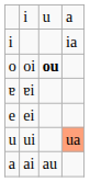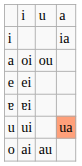 <table class="wikitable">
 <tr>
 <td></td>
 <td>i</td>
 <td>u</td>
 <td>a</td>
 </tr>
 <tr>
 <td>i</td>
 <td></td>
 <td></td>
 <td>ia</td>
 </tr>
 <tr>
-<td>o</td>
+<td>a</td>
 <td>oi</td>
-<td><strong>ou</strong></td>
+<td>ou</td>
+<td></td>
+</tr>
+<tr>
+<td>e</td>
+<td>ei</td>
+<td></td>
 <td></td>
 </tr>
 <tr>
 <td>ɐ</td>
 <td>ɐi</td>
-<td></td>
-<td></td>
-</tr>
-<tr>
-<td>e</td>
-<td>ei</td>
 <td></td>
 <td></td>
 </tr>
 <tr>
 <td>u</td>
 <td>ui</td>
 <td></td>
 <td style="background: lightsalmon;">ua</td>
 </tr>
 <tr>
-<td>a</td>
+<td>o</td>
 <td>ai</td>
 <td>au</td>
 <td></td>
 </tr>
 </table>
